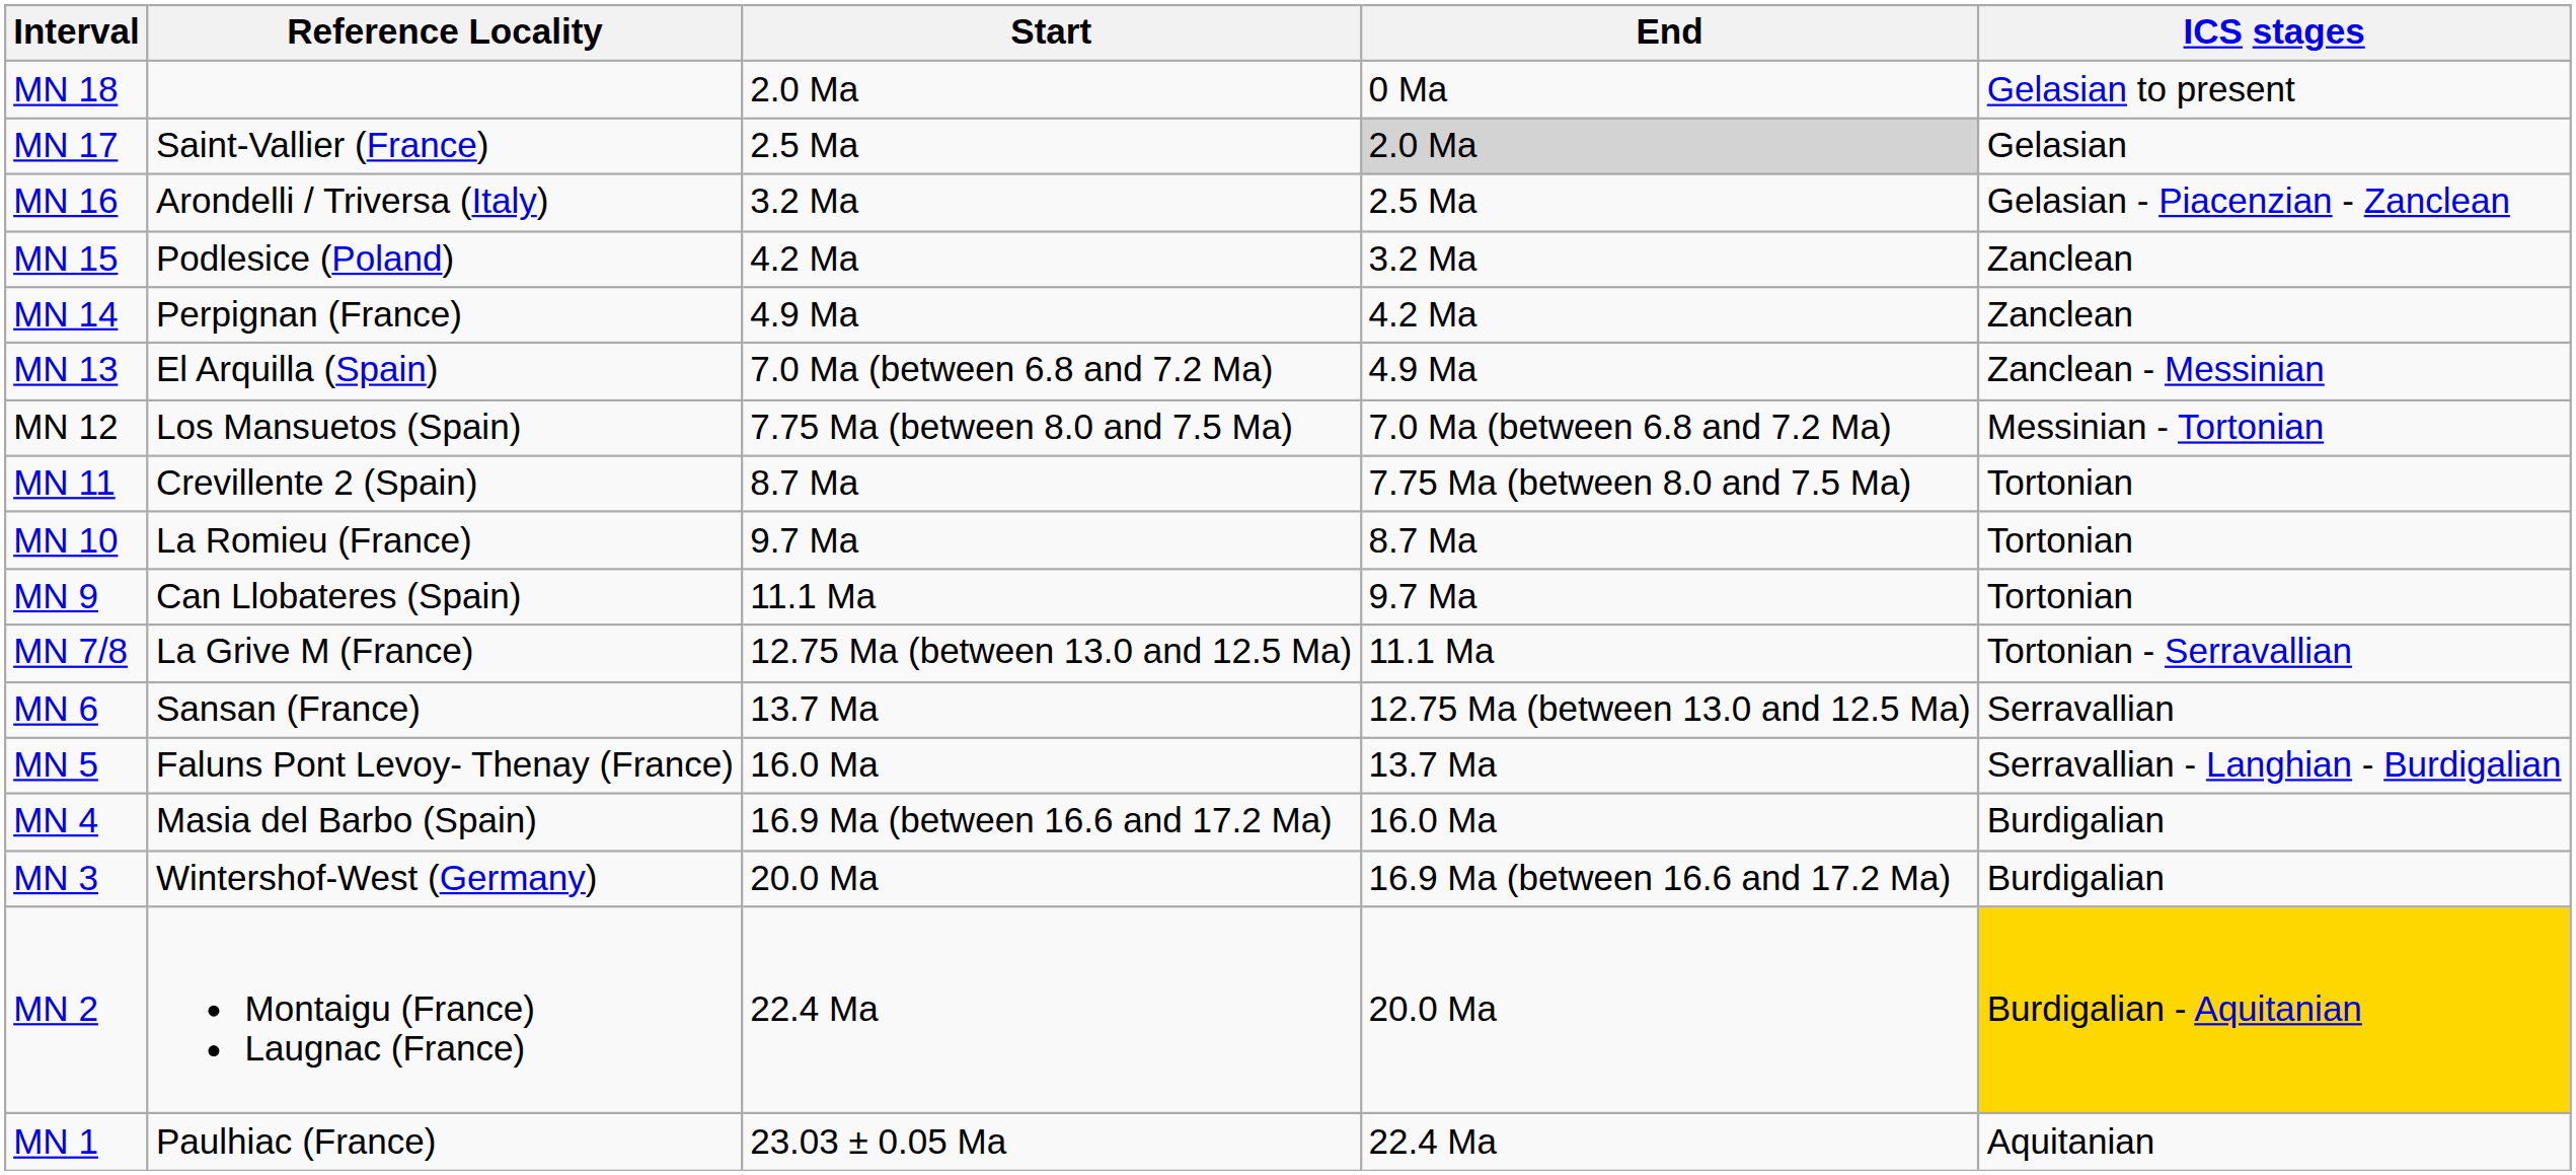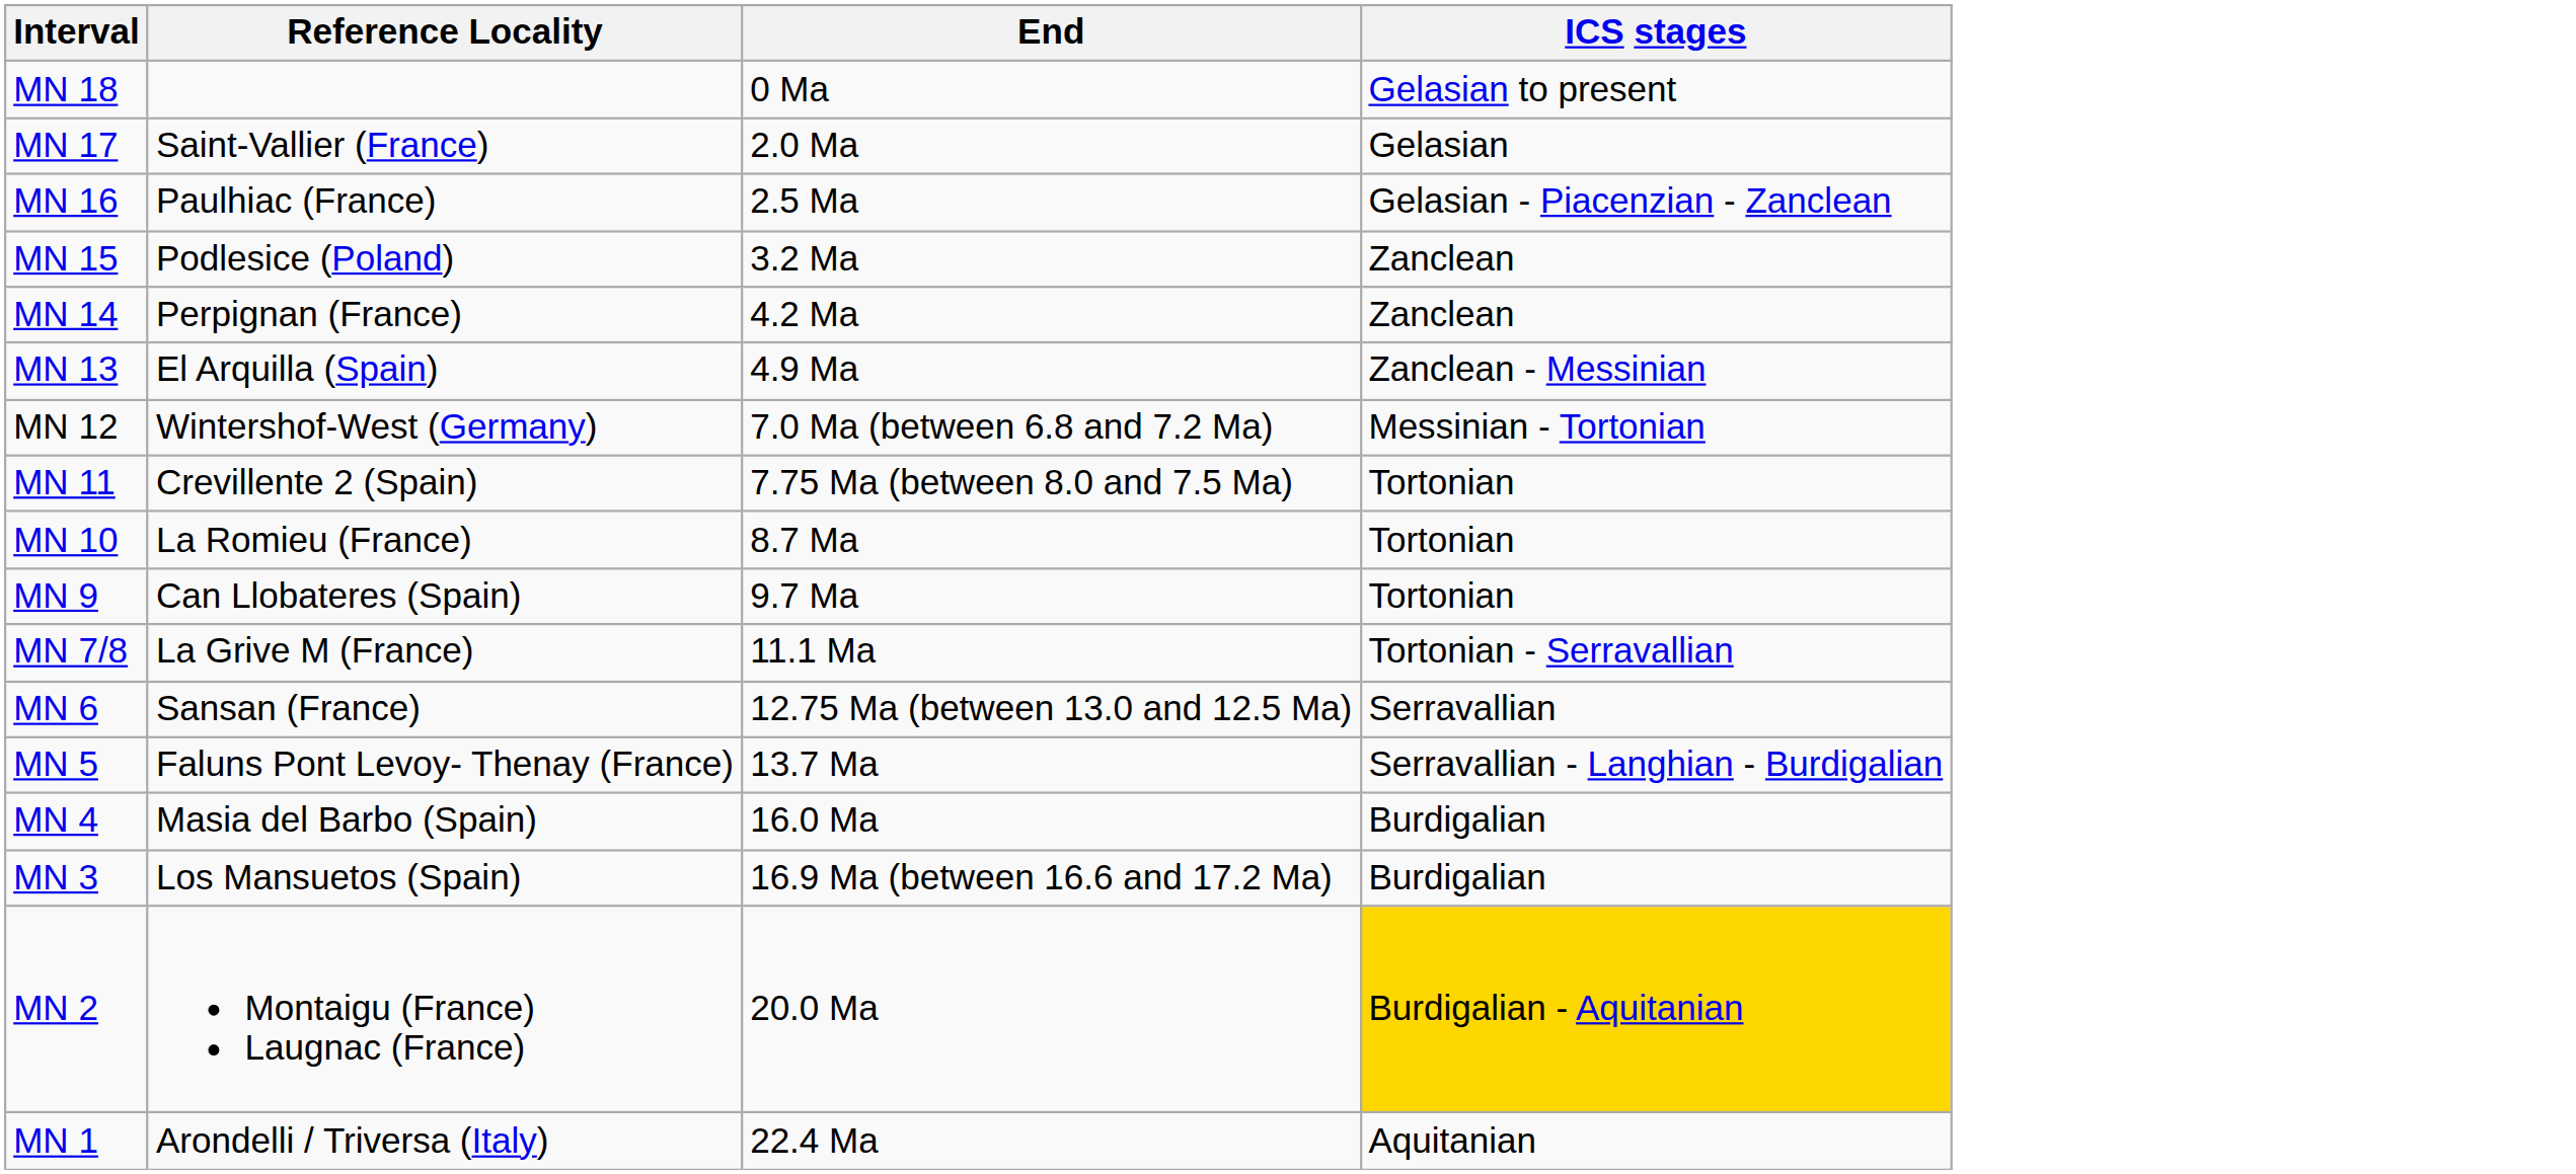 <table class="wikitable" border="1">
 <tr>
 <th>Interval</th>
 <th>Reference Locality</th>
-<th>Start</th>
 <th>End</th>
 <th><a href='#'>ICS</a> <a href='#'>stages</a></th>
 </tr>
 <tr>
 <td><a href='#'>MN 18</a></td>
 <td></td>
-<td>2.0 Ma</td>
 <td>0 Ma</td>
 <td><a href='#'>Gelasian</a> to present</td>
 </tr>
 <tr>
 <td><a href='#'>MN 17</a></td>
 <td>Saint-Vallier (<a href='#'>France</a>)</td>
-<td>2.5 Ma</td>
-<td style="background: lightgrey;">2.0 Ma</td>
+<td>2.0 Ma</td>
 <td>Gelasian</td>
 </tr>
 <tr>
 <td><a href='#'>MN 16</a></td>
-<td>Arondelli / Triversa (<a href='#'>Italy</a>)</td>
-<td>3.2 Ma</td>
+<td>Paulhiac (France)</td>
 <td>2.5 Ma</td>
 <td>Gelasian - <a href='#'>Piacenzian</a> - <a href='#'>Zanclean</a></td>
 </tr>
 <tr>
 <td><a href='#'>MN 15</a></td>
 <td>Podlesice (<a href='#'>Poland</a>)</td>
-<td>4.2 Ma</td>
 <td>3.2 Ma</td>
 <td>Zanclean</td>
 </tr>
 <tr>
 <td><a href='#'>MN 14</a></td>
 <td>Perpignan (France)</td>
-<td>4.9 Ma</td>
 <td>4.2 Ma</td>
 <td>Zanclean</td>
 </tr>
 <tr>
 <td><a href='#'>MN 13</a></td>
 <td>El Arquilla (<a href='#'>Spain</a>)</td>
-<td>7.0 Ma (between 6.8 and 7.2 Ma)</td>
 <td>4.9 Ma</td>
 <td>Zanclean - <a href='#'>Messinian</a></td>
 </tr>
 <tr>
 <td>MN 12</td>
-<td>Los Mansuetos (Spain)</td>
-<td>7.75 Ma (between 8.0 and 7.5 Ma)</td>
+<td>Wintershof-West (<a href='#'>Germany</a>)</td>
 <td>7.0 Ma (between 6.8 and 7.2 Ma)</td>
 <td>Messinian - <a href='#'>Tortonian</a></td>
 </tr>
 <tr>
 <td><a href='#'>MN 11</a></td>
 <td>Crevillente 2 (Spain)</td>
-<td>8.7 Ma</td>
 <td>7.75 Ma (between 8.0 and 7.5 Ma)</td>
 <td>Tortonian</td>
 </tr>
 <tr>
 <td><a href='#'>MN 10</a></td>
 <td>La Romieu (France)</td>
-<td>9.7 Ma</td>
 <td>8.7 Ma</td>
 <td>Tortonian</td>
 </tr>
 <tr>
 <td><a href='#'>MN 9</a></td>
 <td>Can Llobateres (Spain)</td>
-<td>11.1 Ma</td>
 <td>9.7 Ma</td>
 <td>Tortonian</td>
 </tr>
 <tr>
 <td><a href='#'>MN 7/8</a></td>
 <td>La Grive M (France)</td>
-<td>12.75 Ma (between 13.0 and 12.5 Ma)</td>
 <td>11.1 Ma</td>
 <td>Tortonian - <a href='#'>Serravallian</a></td>
 </tr>
 <tr>
 <td><a href='#'>MN 6</a></td>
 <td>Sansan (France)</td>
-<td>13.7 Ma</td>
 <td>12.75 Ma (between 13.0 and 12.5 Ma)</td>
 <td>Serravallian</td>
 </tr>
 <tr>
 <td><a href='#'>MN 5</a></td>
 <td>Faluns Pont Levoy- Thenay (France)</td>
-<td>16.0 Ma</td>
 <td>13.7 Ma</td>
 <td>Serravallian - <a href='#'>Langhian</a> - <a href='#'>Burdigalian</a></td>
 </tr>
 <tr>
 <td><a href='#'>MN 4</a></td>
 <td>Masia del Barbo (Spain)</td>
-<td>16.9 Ma (between 16.6 and 17.2 Ma)</td>
 <td>16.0 Ma</td>
 <td>Burdigalian</td>
 </tr>
 <tr>
 <td><a href='#'>MN 3</a></td>
-<td>Wintershof-West (<a href='#'>Germany</a>)</td>
-<td>20.0 Ma</td>
+<td>Los Mansuetos (Spain)</td>
 <td>16.9 Ma (between 16.6 and 17.2 Ma)</td>
 <td>Burdigalian</td>
 </tr>
 <tr>
 <td><a href='#'>MN 2</a></td>
 <td><br><ul><li>Montaigu (France)</li><li>Laugnac (France)</li></ul></td>
-<td>22.4 Ma</td>
 <td>20.0 Ma</td>
 <td style="background: gold;">Burdigalian - <a href='#'>Aquitanian</a></td>
 </tr>
 <tr>
 <td><a href='#'>MN 1</a></td>
-<td>Paulhiac (France)</td>
-<td>23.03 ± 0.05 Ma</td>
+<td>Arondelli / Triversa (<a href='#'>Italy</a>)</td>
 <td>22.4 Ma</td>
 <td>Aquitanian</td>
 </tr>
 </table>
